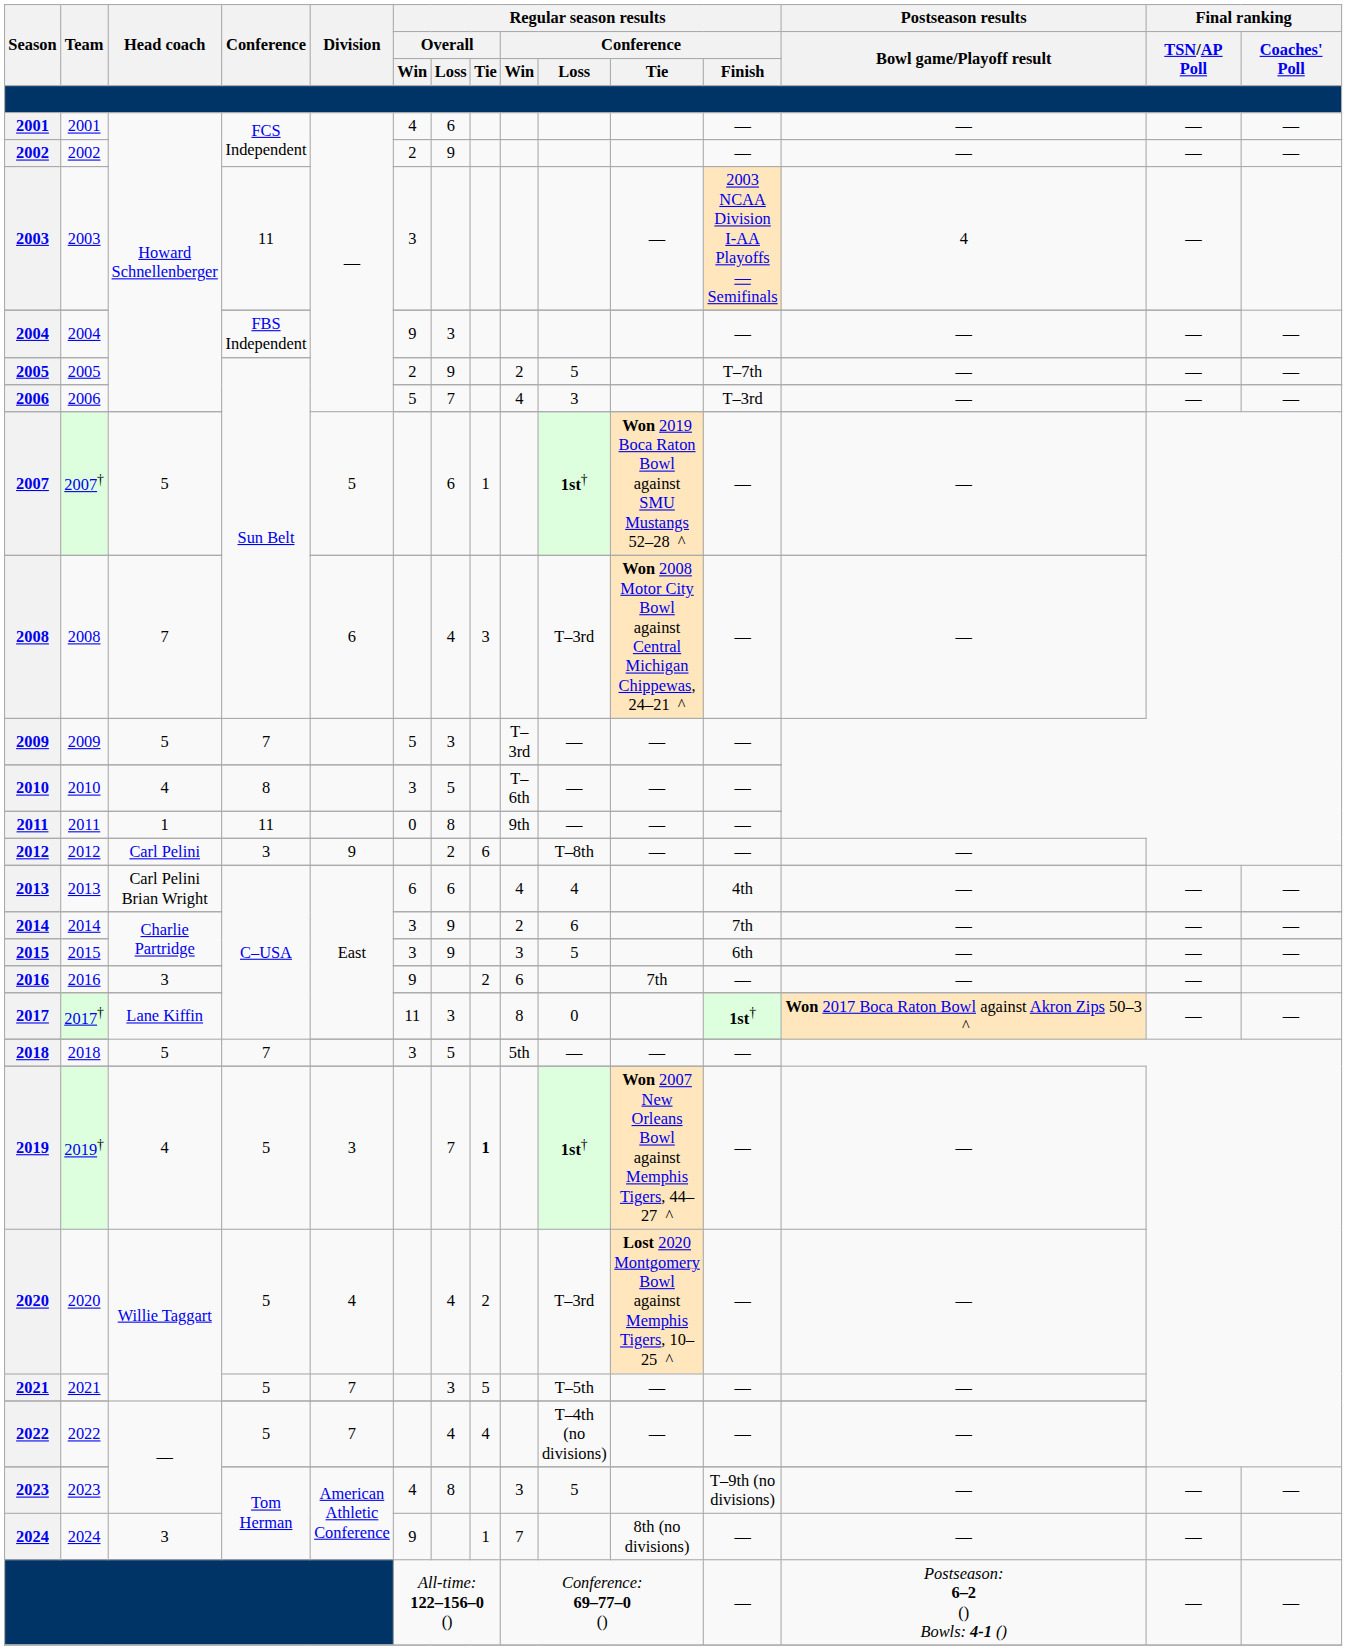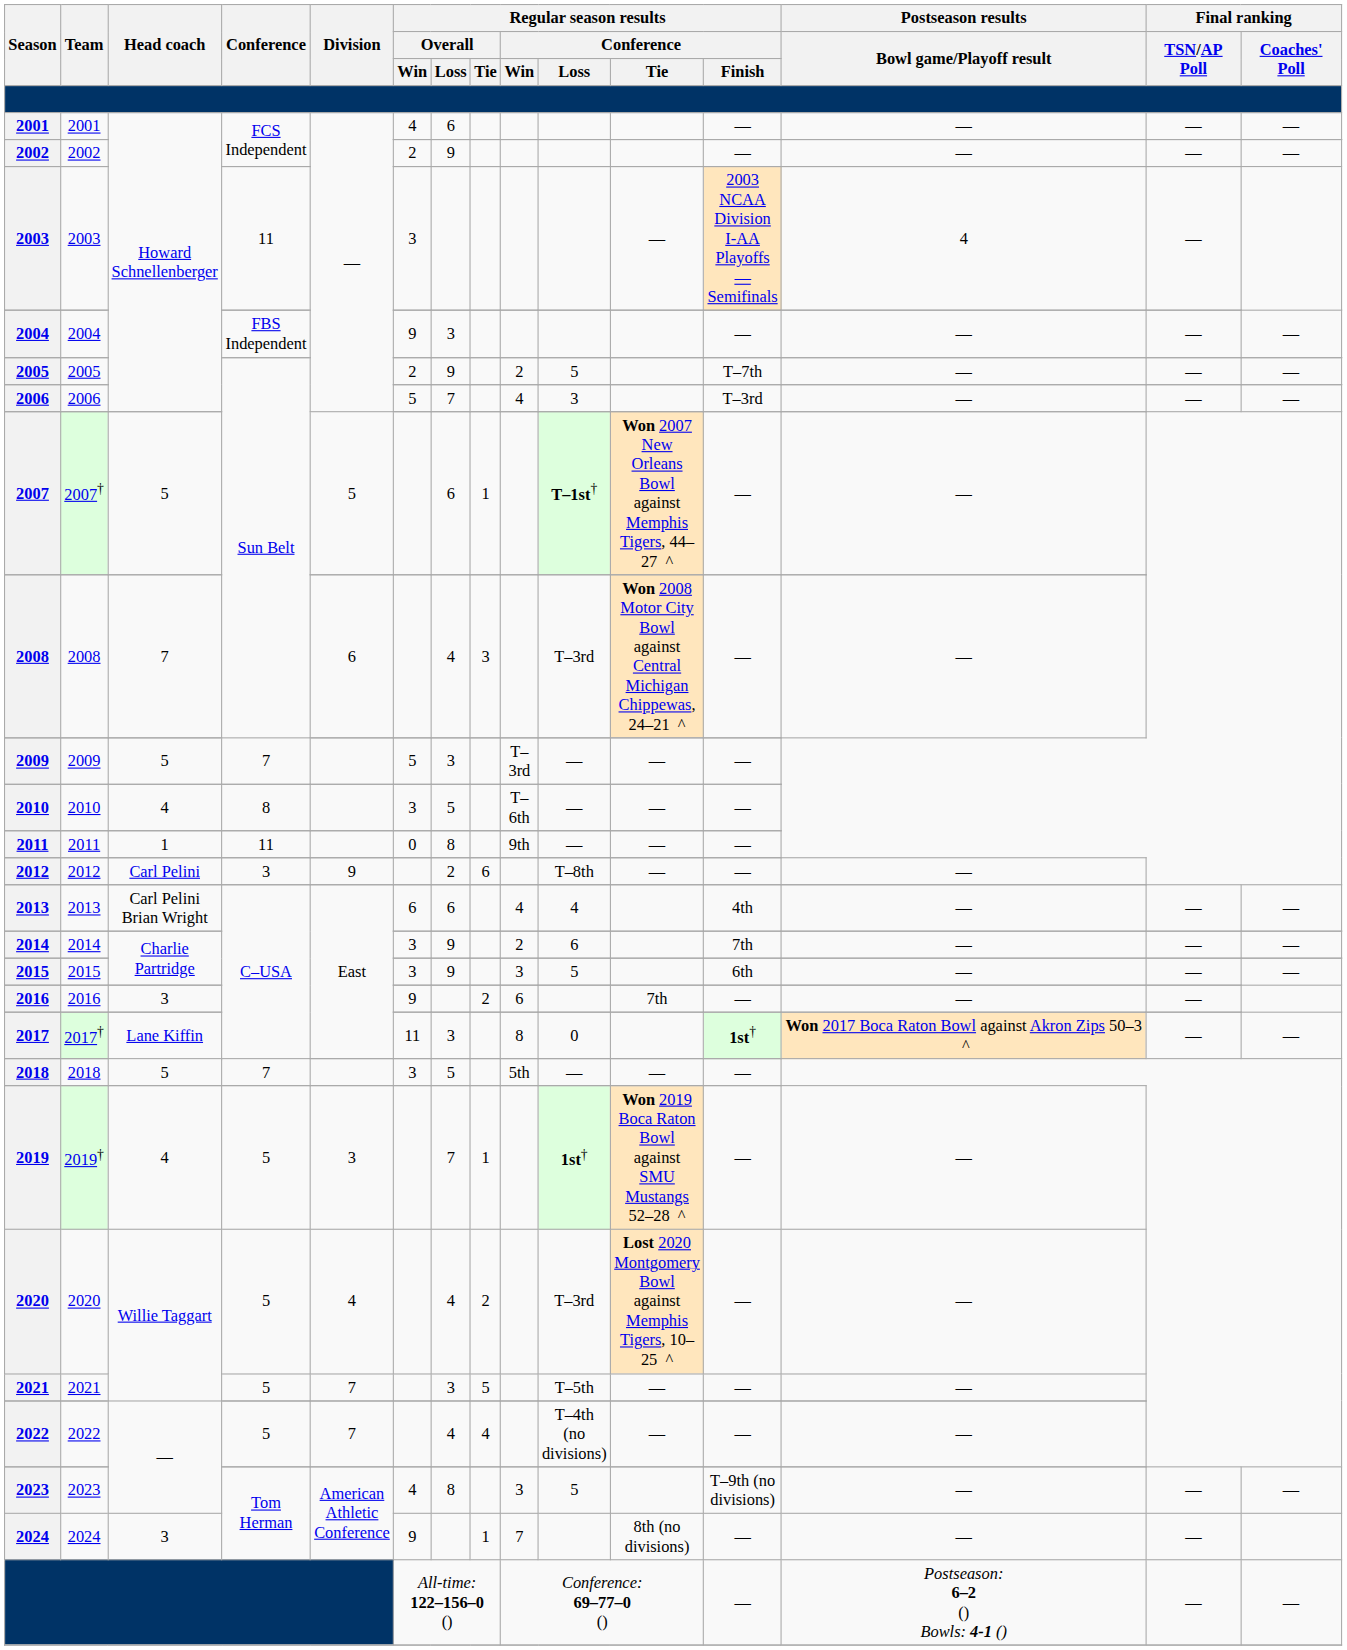 <table class="wikitable" style="font-size: 95%; text-align:center;" width="98%">
 <tr>
 <th rowspan="3">Season</th>
 <th rowspan="3">Team</th>
 <th rowspan="3">Head coach</th>
 <th rowspan="3">Conference</th>
 <th rowspan="3">Division</th>
 <th colspan="7">Regular season results</th>
 <th colspan="1" style="width:29%;">Postseason results</th>
 <th colspan="2" style="width:15%;">Final ranking</th>
 </tr>
 <tr>
 <th colspan="3">Overall</th>
 <th colspan="4">Conference</th>
 <th rowspan="2">Bowl game/Playoff result</th>
 <th rowspan="2" colspan="1"><a href='#'>TSN</a>/<a href='#'>AP Poll</a></th>
 <th rowspan="2" colspan="1"><a href='#'>Coaches' Poll</a></th>
 </tr>
 <tr>
 <th>Win</th>
 <th>Loss</th>
 <th>Tie</th>
 <th>Win</th>
 <th>Loss</th>
 <th>Tie</th>
 <th>Finish</th>
 </tr>
 <tr>
 <td colspan="15" style="background:#003366;color:#003366"><span><strong>Florida Atlantic Owls</strong></span></td>
 </tr>
 <tr>
 <th scope="row"><a href='#'>2001</a></th>
 <td><a href='#'>2001</a></td>
 <td rowspan="11"><a href='#'>Howard Schnellenberger</a></td>
 <td rowspan="3"><a href='#'>FCS</a> Independent</td>
 <td rowspan="12">—</td>
 <td>4</td>
 <td>6</td>
 <td></td>
 <td></td>
 <td></td>
 <td></td>
 <td>—</td>
 <td>—</td>
 <td>—</td>
 <td>—</td>
 </tr>
 <tr>
 </tr>
 <tr>
 <th scope="row"><a href='#'>2002</a></th>
 <td><a href='#'>2002</a></td>
 <td>2</td>
 <td>9</td>
 <td></td>
 <td></td>
 <td></td>
 <td></td>
 <td>—</td>
 <td>—</td>
 <td>—</td>
 <td>—</td>
 </tr>
 <tr>
 </tr>
 <tr>
 <th scope="row"><a href='#'>2003</a></th>
 <td><a href='#'>2003</a></td>
 <td>11</td>
 <td>3</td>
 <td></td>
 <td></td>
 <td></td>
 <td></td>
 <td>—</td>
 <td style="background:#FFE6BD;"><a href='#'>2003 NCAA Division I-AA Playoffs — Semifinals</a></td>
 <td>4</td>
 <td>—</td>
 </tr>
 <tr>
 </tr>
 <tr>
 <th scope="row"><a href='#'>2004</a></th>
 <td><a href='#'>2004</a></td>
 <td rowspan="1"><a href='#'>FBS</a> Independent</td>
 <td>9</td>
 <td>3</td>
 <td></td>
 <td></td>
 <td></td>
 <td></td>
 <td>—</td>
 <td>—</td>
 <td>—</td>
 <td>—</td>
 </tr>
 <tr>
 </tr>
 <tr>
 <th scope="row"><a href='#'>2005</a></th>
 <td><a href='#'>2005</a></td>
 <td rowspan="8"><a href='#'>Sun Belt</a></td>
 <td>2</td>
 <td>9</td>
 <td></td>
 <td>2</td>
 <td>5</td>
 <td></td>
 <td>T–7th</td>
 <td>—</td>
 <td>—</td>
 <td>—</td>
 </tr>
 <tr>
 </tr>
 <tr>
 <th scope="row"><a href='#'>2006</a></th>
 <td><a href='#'>2006</a></td>
 <td>5</td>
 <td>7</td>
 <td></td>
 <td>4</td>
 <td>3</td>
 <td></td>
 <td>T–3rd</td>
 <td>—</td>
 <td>—</td>
 <td>—</td>
 </tr>
 <tr>
 </tr>
 <tr>
 <th scope="row"><a href='#'>2007</a></th>
 <td style="background:#DDFFDD;"><a href='#'>2007</a><sup>†</sup></td>
 <td>5</td>
 <td>5</td>
 <td></td>
 <td>6</td>
 <td>1</td>
 <td></td>
-<td style="background:#DDFFDD;"><strong>1st</strong><sup>†</sup></td>
-<td style="background:#FFE6BD;"><strong>Won</strong> <a href='#'>2019 Boca Raton Bowl</a> against <a href='#'>SMU Mustangs</a> 52–28  ^</td>
+<td style="background:#DDFFDD;"><strong>T–1st</strong><sup>†</sup></td>
+<td style="background:#FFE6BD;"><strong>Won</strong> <a href='#'>2007 New Orleans Bowl</a> against <a href='#'>Memphis Tigers</a>, 44–27  ^</td>
 <td>—</td>
 <td>—</td>
 </tr>
 <tr>
 </tr>
 <tr>
 <th scope="row"><a href='#'>2008</a></th>
 <td><a href='#'>2008</a></td>
 <td>7</td>
 <td>6</td>
 <td></td>
 <td>4</td>
 <td>3</td>
 <td></td>
 <td>T–3rd</td>
 <td style="background:#FFE6BD;"><strong>Won</strong> <a href='#'>2008 Motor City Bowl</a> against <a href='#'>Central Michigan Chippewas</a>, 24–21  ^</td>
 <td>—</td>
 <td>—</td>
 </tr>
 <tr>
 </tr>
 <tr>
 <th scope="row"><a href='#'>2009</a></th>
 <td><a href='#'>2009</a></td>
 <td>5</td>
 <td>7</td>
 <td></td>
 <td>5</td>
 <td>3</td>
 <td></td>
 <td>T–3rd</td>
 <td>—</td>
 <td>—</td>
 <td>—</td>
 </tr>
 <tr>
 </tr>
 <tr>
 <th scope="row"><a href='#'>2010</a></th>
 <td><a href='#'>2010</a></td>
 <td>4</td>
 <td>8</td>
 <td></td>
 <td>3</td>
 <td>5</td>
 <td></td>
 <td>T–6th</td>
 <td>—</td>
 <td>—</td>
 <td>—</td>
 </tr>
 <tr>
 </tr>
 <tr>
 <th scope="row"><a href='#'>2011</a></th>
 <td><a href='#'>2011</a></td>
 <td>1</td>
 <td>11</td>
 <td></td>
 <td>0</td>
 <td>8</td>
 <td></td>
 <td>9th</td>
 <td>—</td>
 <td>—</td>
 <td>—</td>
 </tr>
 <tr>
 </tr>
 <tr>
 <th scope="row"><a href='#'>2012</a></th>
 <td><a href='#'>2012</a></td>
 <td rowspan="1"><a href='#'>Carl Pelini</a></td>
 <td>3</td>
 <td>9</td>
 <td></td>
 <td>2</td>
 <td>6</td>
 <td></td>
 <td>T–8th</td>
 <td>—</td>
 <td>—</td>
 <td>—</td>
 </tr>
 <tr>
 </tr>
 <tr>
 <th scope="row"><a href='#'>2013</a></th>
 <td><a href='#'>2013</a></td>
 <td rowspan="1">Carl Pelini<br>Brian Wright</td>
 <td rowspan="10"><a href='#'>C–USA</a></td>
 <td rowspan="9">East</td>
 <td>6</td>
 <td>6</td>
 <td></td>
 <td>4</td>
 <td>4</td>
 <td></td>
 <td>4th</td>
 <td>—</td>
 <td>—</td>
 <td>—</td>
 </tr>
 <tr>
 </tr>
 <tr>
 <th scope="row"><a href='#'>2014</a></th>
 <td><a href='#'>2014</a></td>
 <td rowspan="3"><a href='#'>Charlie Partridge</a></td>
 <td>3</td>
 <td>9</td>
 <td></td>
 <td>2</td>
 <td>6</td>
 <td></td>
 <td>7th</td>
 <td>—</td>
 <td>—</td>
 <td>—</td>
 </tr>
 <tr>
 </tr>
 <tr>
 <th scope="row"><a href='#'>2015</a></th>
 <td><a href='#'>2015</a></td>
 <td>3</td>
 <td>9</td>
 <td></td>
 <td>3</td>
 <td>5</td>
 <td></td>
 <td>6th</td>
 <td>—</td>
 <td>—</td>
 <td>—</td>
 </tr>
 <tr>
 </tr>
 <tr>
 <th scope="row"><a href='#'>2016</a></th>
 <td><a href='#'>2016</a></td>
 <td>3</td>
 <td>9</td>
 <td></td>
 <td>2</td>
 <td>6</td>
 <td></td>
 <td>7th</td>
 <td>—</td>
 <td>—</td>
 <td>—</td>
 </tr>
 <tr>
 </tr>
 <tr>
 <th scope="row"><a href='#'>2017</a></th>
 <td style="background:#DDFFDD;"><a href='#'>2017</a><sup>†</sup></td>
 <td rowspan="2"><a href='#'>Lane Kiffin</a></td>
 <td>11</td>
 <td>3</td>
 <td></td>
 <td>8</td>
 <td>0</td>
 <td></td>
 <td style="background:#DDFFDD;"><strong>1st</strong><sup>†</sup></td>
 <td style="background:#FFE6BD;"><strong>Won</strong> <a href='#'>2017 Boca Raton Bowl</a> against <a href='#'>Akron Zips</a> 50–3  ^</td>
 <td>—</td>
 <td>—</td>
 </tr>
 <tr>
 </tr>
 <tr>
 <th scope="row"><a href='#'>2018</a></th>
 <td><a href='#'>2018</a></td>
 <td>5</td>
 <td>7</td>
 <td></td>
 <td>3</td>
 <td>5</td>
 <td></td>
 <td>5th</td>
 <td>—</td>
 <td>—</td>
 <td>—</td>
 </tr>
 <tr>
 </tr>
 <tr>
 <th scope="row"><a href='#'>2019</a></th>
 <td style="background:#DDFFDD;"><a href='#'>2019</a><sup>†</sup></td>
 <td>4</td>
 <td>5</td>
 <td>3</td>
 <td></td>
 <td>7</td>
-<td><strong>1</strong></td>
+<td>1</td>
 <td></td>
 <td style="background:#DDFFDD;"><strong>1st</strong><sup>†</sup></td>
-<td style="background:#FFE6BD;"><strong>Won</strong> <a href='#'>2007 New Orleans Bowl</a> against <a href='#'>Memphis Tigers</a>, 44–27  ^</td>
+<td style="background:#FFE6BD;"><strong>Won</strong> <a href='#'>2019 Boca Raton Bowl</a> against <a href='#'>SMU Mustangs</a> 52–28  ^</td>
 <td>—</td>
 <td>—</td>
 </tr>
 <tr>
 <th scope="row"><a href='#'>2020</a></th>
 <td><a href='#'>2020</a></td>
 <td rowspan="3"><a href='#'>Willie Taggart</a></td>
 <td>5</td>
 <td>4</td>
 <td></td>
 <td>4</td>
 <td>2</td>
 <td></td>
 <td>T–3rd</td>
 <td style="background:#FFE6BD;"><strong>Lost</strong> <a href='#'>2020 Montgomery Bowl</a> against <a href='#'>Memphis Tigers</a>, 10–25  ^</td>
 <td>—</td>
 <td>—</td>
 </tr>
 <tr>
 <th scope="row"><a href='#'>2021</a></th>
 <td><a href='#'>2021</a></td>
 <td>5</td>
 <td>7</td>
 <td></td>
 <td>3</td>
 <td>5</td>
 <td></td>
 <td>T–5th</td>
 <td>—</td>
 <td>—</td>
 <td>—</td>
 </tr>
 <tr>
 </tr>
 <tr>
 <th scope="row"><a href='#'>2022</a></th>
 <td><a href='#'>2022</a></td>
 <td rowspan="3">—</td>
 <td>5</td>
 <td>7</td>
 <td></td>
 <td>4</td>
 <td>4</td>
 <td></td>
 <td>T–4th (no divisions)</td>
 <td>—</td>
 <td>—</td>
 <td>—</td>
 </tr>
 <tr>
 </tr>
 <tr>
 <th scope="row"><a href='#'>2023</a></th>
 <td><a href='#'>2023</a></td>
 <td rowspan="2"><a href='#'>Tom Herman</a></td>
 <td rowspan="2"><a href='#'>American Athletic Conference</a></td>
 <td>4</td>
 <td>8</td>
 <td></td>
 <td>3</td>
 <td>5</td>
 <td></td>
 <td>T–9th (no divisions)</td>
 <td>—</td>
 <td>—</td>
 <td>—</td>
 </tr>
 <tr>
 <th scope="row"><a href='#'>2024</a></th>
 <td><a href='#'>2024</a></td>
 <td>3</td>
 <td>9</td>
 <td></td>
 <td>1</td>
 <td>7</td>
 <td></td>
 <td>8th (no divisions)</td>
 <td>—</td>
 <td>—</td>
 <td>—</td>
 </tr>
 <tr>
 <td colspan="5" style="background:#003366;color:#003366"><span><strong>Totals</strong></span></td>
 <td colspan="3"><em>All-time:</em><br><strong>122–156–0</strong><br>()</td>
 <td colspan="3"><em>Conference:</em><br><strong>69–77–0</strong><br>()</td>
 <td>—</td>
 <td><em>Postseason:</em><br><strong>6–2</strong><br>()<br><em>Bowls: <strong>4-1</strong> ()</em></td>
 <td>—</td>
 <td>—</td>
 </tr>
 <tr>
 </tr>
 </table>
